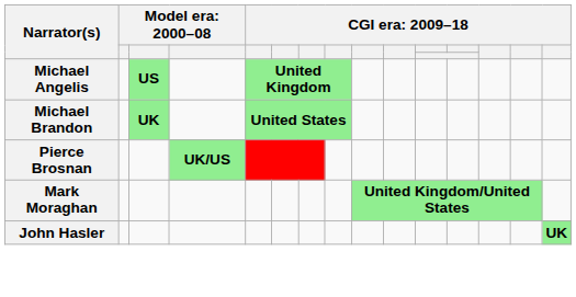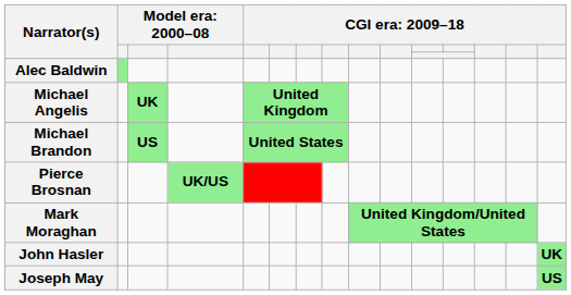 <table class="wikitable sortable" style="text-align:center;" style="width: 100%">
 <tr>
 <th rowspan = "3">Narrator(s)</th>
 <th colspan = "3">Model era: 2000–08</th>
 <th colspan="11">CGI era: 2009–18</th>
 </tr>
 <tr>
 <th rowspan = "2"></th>
 <th rowspan = "2"></th>
 <th rowspan = "2"></th>
 <th rowspan = "2"></th>
 <th rowspan = "2"></th>
 <th rowspan = "2"></th>
 <th rowspan = "2"></th>
 <th rowspan = "2"></th>
 <th rowspan = "2"></th>
 <th></th>
 <th></th>
 <th rowspan = "2"></th>
 <th rowspan = "2"></th>
 <th rowspan = "2"></th>
 </tr>
 <tr>
 <th colspan = "2"></th>
 </tr>
 <tr>
+<th>Alec Baldwin</th>
+<td style="text-align:center; background:lightgreen;"></td>
+<td></td>
+<td></td>
+<td></td>
+<td></td>
+<td></td>
+<td></td>
+<td></td>
+<td></td>
+<td></td>
+<td></td>
+<td></td>
+<td></td>
+<td></td>
+</tr>
+<tr>
 <th align="center">Michael Angelis</th>
 <td></td>
-<td style="text-align:center; background:lightgreen;"><strong>US</strong></td>
+<td style="text-align:center; background:lightgreen;"><strong>UK</strong></td>
 <td></td>
 <td colspan = "4" style="text-align:center; background:lightgreen;"><strong>United Kingdom</strong></td>
 <td></td>
 <td></td>
 <td></td>
 <td></td>
 <td></td>
 <td></td>
 <td></td>
 </tr>
 <tr>
 <th align="center">Michael Brandon</th>
 <td></td>
-<td style="text-align:center; background:lightgreen;"><strong>UK</strong></td>
+<td style="text-align:center; background:lightgreen;"><strong>US</strong></td>
 <td></td>
 <td colspan = "4" style="text-align:center; background:lightgreen;"><strong>United States</strong></td>
 <td></td>
 <td></td>
 <td></td>
 <td></td>
 <td></td>
 <td></td>
 <td></td>
 </tr>
 <tr>
 <th align="center">Pierce Brosnan</th>
 <td></td>
 <td></td>
 <td style="text-align:center; background:lightgreen;"><strong>UK/US</strong></td>
 <td colspan = "3" style="text-align:center; background:red;"></td>
 <td></td>
 <td></td>
 <td></td>
 <td></td>
 <td></td>
 <td></td>
 <td></td>
 <td></td>
 </tr>
 <tr>
 <th align="center">Mark Moraghan</th>
 <td></td>
 <td></td>
 <td></td>
 <td></td>
 <td></td>
 <td></td>
 <td></td>
 <td colspan = "6" style="text-align:center; background:lightgreen;"><strong>United Kingdom/United States</strong></td>
 <td></td>
 </tr>
 <tr>
 <th>John Hasler</th>
 <td></td>
 <td></td>
 <td></td>
 <td></td>
 <td></td>
 <td></td>
 <td></td>
 <td></td>
 <td></td>
 <td></td>
 <td></td>
 <td></td>
 <td></td>
 <td style="text-align:center; background:lightgreen;"><strong>UK</strong></td>
 </tr>
+<tr>
+<th>Joseph May</th>
+<td></td>
+<td></td>
+<td></td>
+<td></td>
+<td></td>
+<td></td>
+<td></td>
+<td></td>
+<td></td>
+<td></td>
+<td></td>
+<td></td>
+<td></td>
+<td style="text-align:center; background:lightgreen;"><strong>US</strong></td>
+</tr>
 </table>
